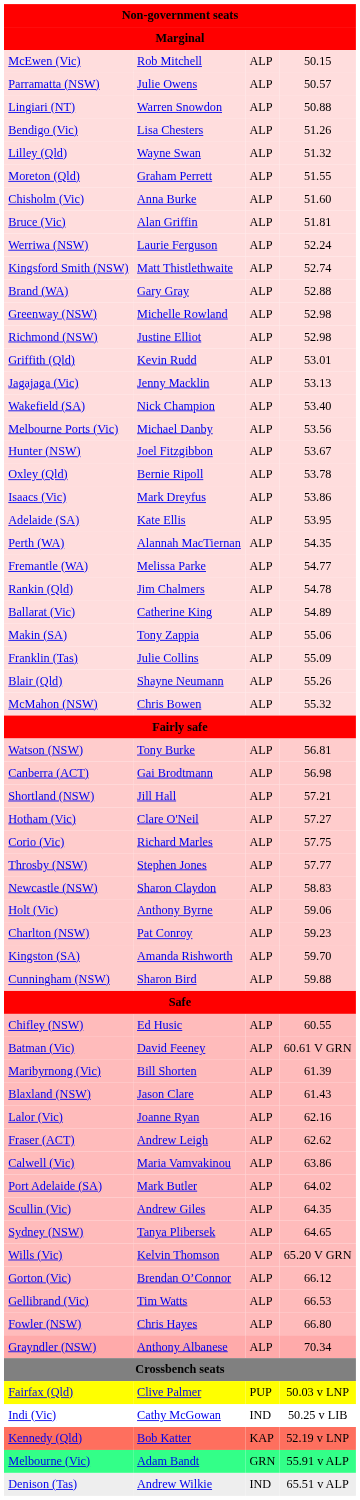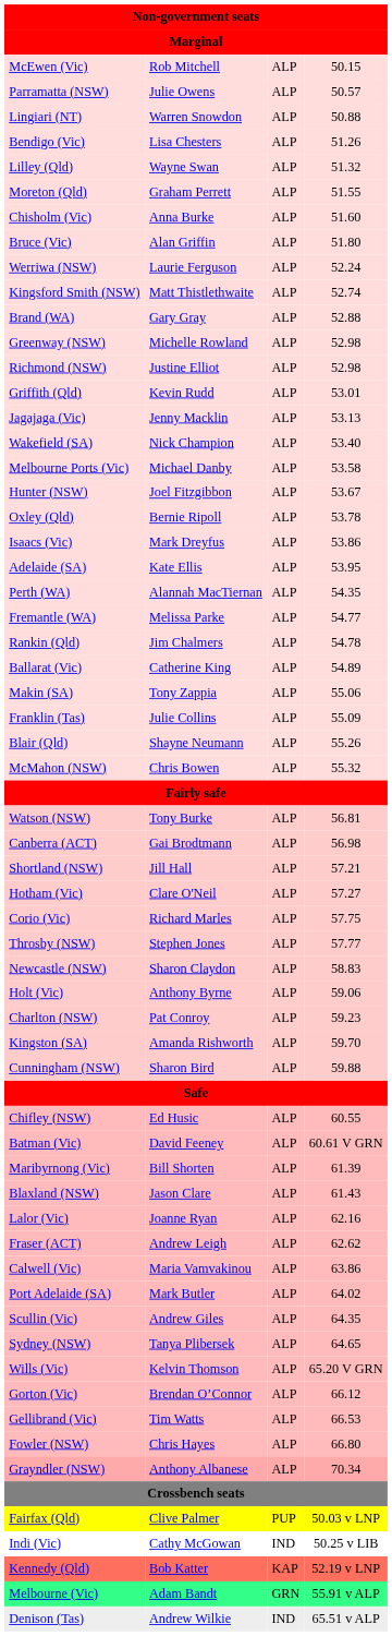 <table class="toccolours" cellpadding="5" cellspacing="0" style="float:left; margin-right:.5em; margin-top:.4em; font-size:90%;">
 <tr>
 <td colspan="4"  style="text-align:center; background:red;"><span><strong>Non-government seats</strong></span></td>
 </tr>
 <tr>
 <td colspan="4"  style="text-align:center; background:red;"><span><strong>Marginal</strong></span></td>
 </tr>
 <tr style="background:#fdd;">
 <td><a href='#'>McEwen (Vic)</a></td>
 <td><a href='#'>Rob Mitchell</a></td>
 <td>ALP</td>
 <td style="text-align:center;">50.15</td>
 </tr>
 <tr style="background:#fdd;">
 <td><a href='#'>Parramatta (NSW)</a></td>
 <td><a href='#'>Julie Owens</a></td>
 <td>ALP</td>
 <td style="text-align:center;">50.57</td>
 </tr>
 <tr style="background:#fdd;">
 <td><a href='#'>Lingiari (NT)</a></td>
 <td><a href='#'>Warren Snowdon</a></td>
 <td>ALP</td>
 <td style="text-align:center;">50.88</td>
 </tr>
 <tr style="background:#fdd;">
 <td><a href='#'>Bendigo (Vic)</a></td>
 <td><a href='#'>Lisa Chesters</a></td>
 <td>ALP</td>
 <td style="text-align:center;">51.26</td>
 </tr>
 <tr style="background:#fdd;">
 <td><a href='#'>Lilley (Qld)</a></td>
 <td><a href='#'>Wayne Swan</a></td>
 <td>ALP</td>
 <td style="text-align:center;">51.32</td>
 </tr>
 <tr style="background:#fdd;">
 <td><a href='#'>Moreton (Qld)</a></td>
 <td><a href='#'>Graham Perrett</a></td>
 <td>ALP</td>
 <td style="text-align:center;">51.55</td>
 </tr>
 <tr style="background:#fdd;">
 <td><a href='#'>Chisholm (Vic)</a></td>
 <td><a href='#'>Anna Burke</a></td>
 <td>ALP</td>
 <td style="text-align:center;">51.60</td>
 </tr>
 <tr style="background:#fdd;">
 <td><a href='#'>Bruce (Vic)</a></td>
 <td><a href='#'>Alan Griffin</a></td>
 <td>ALP</td>
-<td style="text-align:center;">51.81</td>
+<td style="text-align:center;">51.80</td>
 </tr>
 <tr style="background:#fdd;">
 <td><a href='#'>Werriwa (NSW)</a></td>
 <td><a href='#'>Laurie Ferguson</a></td>
 <td>ALP</td>
 <td style="text-align:center;">52.24</td>
 </tr>
 <tr style="background:#fdd;">
 <td><a href='#'>Kingsford Smith (NSW)</a></td>
 <td><a href='#'>Matt Thistlethwaite</a></td>
 <td>ALP</td>
 <td style="text-align:center;">52.74</td>
 </tr>
 <tr style="background:#fdd;">
 <td><a href='#'>Brand (WA)</a></td>
 <td><a href='#'>Gary Gray</a></td>
 <td>ALP</td>
 <td style="text-align:center;">52.88</td>
 </tr>
 <tr style="background:#fdd;">
 <td><a href='#'>Greenway (NSW)</a></td>
 <td><a href='#'>Michelle Rowland</a></td>
 <td>ALP</td>
 <td style="text-align:center;">52.98</td>
 </tr>
 <tr style="background:#fdd;">
 <td><a href='#'>Richmond (NSW)</a></td>
 <td><a href='#'>Justine Elliot</a></td>
 <td>ALP</td>
 <td style="text-align:center;">52.98</td>
 </tr>
 <tr style="background:#fdd;">
 <td><a href='#'>Griffith (Qld)</a></td>
 <td><a href='#'>Kevin Rudd</a></td>
 <td>ALP</td>
 <td style="text-align:center;">53.01</td>
 </tr>
 <tr style="background:#fdd;">
 <td><a href='#'>Jagajaga (Vic)</a></td>
 <td><a href='#'>Jenny Macklin</a></td>
 <td>ALP</td>
 <td style="text-align:center;">53.13</td>
 </tr>
 <tr style="background:#fdd;">
 <td><a href='#'>Wakefield (SA)</a></td>
 <td><a href='#'>Nick Champion</a></td>
 <td>ALP</td>
 <td style="text-align:center;">53.40</td>
 </tr>
 <tr style="background:#fdd;">
 <td><a href='#'>Melbourne Ports (Vic)</a></td>
 <td><a href='#'>Michael Danby</a></td>
 <td>ALP</td>
-<td style="text-align:center;">53.56</td>
+<td style="text-align:center;">53.58</td>
 </tr>
 <tr style="background:#fdd;">
 <td><a href='#'>Hunter (NSW)</a></td>
 <td><a href='#'>Joel Fitzgibbon</a></td>
 <td>ALP</td>
 <td style="text-align:center;">53.67</td>
 </tr>
 <tr style="background:#fdd;">
 <td><a href='#'>Oxley (Qld)</a></td>
 <td><a href='#'>Bernie Ripoll</a></td>
 <td>ALP</td>
 <td style="text-align:center;">53.78</td>
 </tr>
 <tr style="background:#fdd;">
 <td><a href='#'>Isaacs (Vic)</a></td>
 <td><a href='#'>Mark Dreyfus</a></td>
 <td>ALP</td>
 <td style="text-align:center;">53.86</td>
 </tr>
 <tr style="background:#fdd;">
 <td><a href='#'>Adelaide (SA)</a></td>
 <td><a href='#'>Kate Ellis</a></td>
 <td>ALP</td>
 <td style="text-align:center;">53.95</td>
 </tr>
 <tr style="background:#fdd;">
 <td><a href='#'>Perth (WA)</a></td>
 <td><a href='#'>Alannah MacTiernan</a></td>
 <td>ALP</td>
 <td style="text-align:center;">54.35</td>
 </tr>
 <tr style="background:#fdd;">
 <td><a href='#'>Fremantle (WA)</a></td>
 <td><a href='#'>Melissa Parke</a></td>
 <td>ALP</td>
 <td style="text-align:center;">54.77</td>
 </tr>
 <tr style="background:#fdd;">
 <td><a href='#'>Rankin (Qld)</a></td>
 <td><a href='#'>Jim Chalmers</a></td>
 <td>ALP</td>
 <td style="text-align:center;">54.78</td>
 </tr>
 <tr style="background:#fdd;">
 <td><a href='#'>Ballarat (Vic)</a></td>
 <td><a href='#'>Catherine King</a></td>
 <td>ALP</td>
 <td style="text-align:center;">54.89</td>
 </tr>
 <tr style="background:#fdd;">
 <td><a href='#'>Makin (SA)</a></td>
 <td><a href='#'>Tony Zappia</a></td>
 <td>ALP</td>
 <td style="text-align:center;">55.06</td>
 </tr>
 <tr style="background:#fdd;">
 <td><a href='#'>Franklin (Tas)</a></td>
 <td><a href='#'>Julie Collins</a></td>
 <td>ALP</td>
 <td style="text-align:center;">55.09</td>
 </tr>
 <tr style="background:#fdd;">
 <td><a href='#'>Blair (Qld)</a></td>
 <td><a href='#'>Shayne Neumann</a></td>
 <td>ALP</td>
 <td style="text-align:center;">55.26</td>
 </tr>
 <tr style="background:#fdd;">
 <td><a href='#'>McMahon (NSW)</a></td>
 <td><a href='#'>Chris Bowen</a></td>
 <td>ALP</td>
 <td style="text-align:center;">55.32</td>
 </tr>
 <tr>
 <td colspan="4"  style="text-align:center; background:red;"><span><strong>Fairly safe</strong></span></td>
 </tr>
 <tr style="background:#fcc;">
 <td><a href='#'>Watson (NSW)</a></td>
 <td><a href='#'>Tony Burke</a></td>
 <td>ALP</td>
 <td style="text-align:center;">56.81</td>
 </tr>
 <tr style="background:#fcc;">
 <td><a href='#'>Canberra (ACT)</a></td>
 <td><a href='#'>Gai Brodtmann</a></td>
 <td>ALP</td>
 <td style="text-align:center;">56.98</td>
 </tr>
 <tr style="background:#fcc;">
 <td><a href='#'>Shortland (NSW)</a></td>
 <td><a href='#'>Jill Hall</a></td>
 <td>ALP</td>
 <td style="text-align:center;">57.21</td>
 </tr>
 <tr style="background:#fcc;">
 <td><a href='#'>Hotham (Vic)</a></td>
 <td><a href='#'>Clare O'Neil</a></td>
 <td>ALP</td>
 <td style="text-align:center;">57.27</td>
 </tr>
 <tr style="background:#fcc;">
 <td><a href='#'>Corio (Vic)</a></td>
 <td><a href='#'>Richard Marles</a></td>
 <td>ALP</td>
 <td style="text-align:center;">57.75</td>
 </tr>
 <tr style="background:#fcc;">
 <td><a href='#'>Throsby (NSW)</a></td>
 <td><a href='#'>Stephen Jones</a></td>
 <td>ALP</td>
 <td style="text-align:center;">57.77</td>
 </tr>
 <tr style="background:#fcc;">
 <td><a href='#'>Newcastle (NSW)</a></td>
 <td><a href='#'>Sharon Claydon</a></td>
 <td>ALP</td>
 <td style="text-align:center;">58.83</td>
 </tr>
 <tr style="background:#fcc;">
 <td><a href='#'>Holt (Vic)</a></td>
 <td><a href='#'>Anthony Byrne</a></td>
 <td>ALP</td>
 <td style="text-align:center;">59.06</td>
 </tr>
 <tr style="background:#fcc;">
 <td><a href='#'>Charlton (NSW)</a></td>
 <td><a href='#'>Pat Conroy</a></td>
 <td>ALP</td>
 <td style="text-align:center;">59.23</td>
 </tr>
 <tr style="background:#fcc;">
 <td><a href='#'>Kingston (SA)</a></td>
 <td><a href='#'>Amanda Rishworth</a></td>
 <td>ALP</td>
 <td style="text-align:center;">59.70</td>
 </tr>
 <tr style="background:#fcc;">
 <td><a href='#'>Cunningham (NSW)</a></td>
 <td><a href='#'>Sharon Bird</a></td>
 <td>ALP</td>
 <td style="text-align:center;">59.88</td>
 </tr>
 <tr>
 <td colspan="4"  style="text-align:center; background:red;"><span><strong>Safe</strong></span></td>
 </tr>
 <tr style="background:#fbb;">
 <td><a href='#'>Chifley (NSW)</a></td>
 <td><a href='#'>Ed Husic</a></td>
 <td>ALP</td>
 <td style="text-align:center;">60.55</td>
 </tr>
 <tr style="background:#fbb;">
 <td><a href='#'>Batman (Vic)</a></td>
 <td><a href='#'>David Feeney</a></td>
 <td>ALP</td>
 <td style="text-align:center;">60.61 V GRN</td>
 </tr>
 <tr style="background:#fbb;">
 <td><a href='#'>Maribyrnong (Vic)</a></td>
 <td><a href='#'>Bill Shorten</a></td>
 <td>ALP</td>
 <td style="text-align:center;">61.39</td>
 </tr>
 <tr style="background:#fbb;">
 <td><a href='#'>Blaxland (NSW)</a></td>
 <td><a href='#'>Jason Clare</a></td>
 <td>ALP</td>
 <td style="text-align:center;">61.43</td>
 </tr>
 <tr style="background:#fbb;">
 <td><a href='#'>Lalor (Vic)</a></td>
 <td><a href='#'>Joanne Ryan</a></td>
 <td>ALP</td>
 <td style="text-align:center;">62.16</td>
 </tr>
 <tr style="background:#fbb;">
 <td><a href='#'>Fraser (ACT)</a></td>
 <td><a href='#'>Andrew Leigh</a></td>
 <td>ALP</td>
 <td style="text-align:center;">62.62</td>
 </tr>
 <tr style="background:#fbb;">
 <td><a href='#'>Calwell (Vic)</a></td>
 <td><a href='#'>Maria Vamvakinou</a></td>
 <td>ALP</td>
 <td style="text-align:center;">63.86</td>
 </tr>
 <tr style="background:#fbb;">
 <td><a href='#'>Port Adelaide (SA)</a></td>
 <td><a href='#'>Mark Butler</a></td>
 <td>ALP</td>
 <td style="text-align:center;">64.02</td>
 </tr>
 <tr style="background:#fbb;">
 <td><a href='#'>Scullin (Vic)</a></td>
 <td><a href='#'>Andrew Giles</a></td>
 <td>ALP</td>
 <td style="text-align:center;">64.35</td>
 </tr>
 <tr style="background:#fbb;">
 <td><a href='#'>Sydney (NSW)</a></td>
 <td><a href='#'>Tanya Plibersek</a></td>
 <td>ALP</td>
 <td style="text-align:center;">64.65</td>
 </tr>
 <tr style="background:#fbb;">
 <td><a href='#'>Wills (Vic)</a></td>
 <td><a href='#'>Kelvin Thomson</a></td>
 <td>ALP</td>
 <td style="text-align:center;">65.20 V GRN</td>
 </tr>
 <tr style="background:#fbb;">
 <td><a href='#'>Gorton (Vic)</a></td>
 <td><a href='#'>Brendan O’Connor</a></td>
 <td>ALP</td>
 <td style="text-align:center;">66.12</td>
 </tr>
 <tr style="background:#fbb;">
 <td><a href='#'>Gellibrand (Vic)</a></td>
 <td><a href='#'>Tim Watts</a></td>
 <td>ALP</td>
 <td style="text-align:center;">66.53</td>
 </tr>
 <tr style="background:#fbb;">
 <td><a href='#'>Fowler (NSW)</a></td>
 <td><a href='#'>Chris Hayes</a></td>
 <td>ALP</td>
 <td style="text-align:center;">66.80</td>
 </tr>
 <tr style="background:#faa;">
 <td><a href='#'>Grayndler (NSW)</a></td>
 <td><a href='#'>Anthony Albanese</a></td>
 <td>ALP</td>
 <td style="text-align:center;">70.34</td>
 </tr>
 <tr>
 <td colspan="4"  style="text-align:center; background:gray;"><span><strong>Crossbench seats</strong></span></td>
 </tr>
 <tr style="background:#ff0;">
 <td><a href='#'>Fairfax (Qld)</a></td>
 <td><a href='#'>Clive Palmer</a></td>
 <td>PUP</td>
 <td style="text-align:center;">50.03 v LNP</td>
 </tr>
 <tr>
 <td><a href='#'>Indi (Vic)</a></td>
 <td><a href='#'>Cathy McGowan</a></td>
 <td>IND</td>
 <td style="text-align:center;">50.25 v LIB</td>
 </tr>
 <tr style="background:#fe6f5e;">
 <td><a href='#'>Kennedy (Qld)</a></td>
 <td><a href='#'>Bob Katter</a></td>
 <td>KAP</td>
 <td style="text-align:center;">52.19 v LNP</td>
 </tr>
 <tr style="background:#33ff88;">
 <td><a href='#'>Melbourne (Vic)</a></td>
 <td><a href='#'>Adam Bandt</a></td>
 <td>GRN</td>
 <td style="text-align:center;">55.91 v ALP</td>
 </tr>
 <tr style="background:#eee;">
 <td><a href='#'>Denison (Tas)</a></td>
 <td><a href='#'>Andrew Wilkie</a></td>
 <td>IND</td>
 <td style="text-align:center;">65.51 v ALP</td>
 </tr>
 </table>
